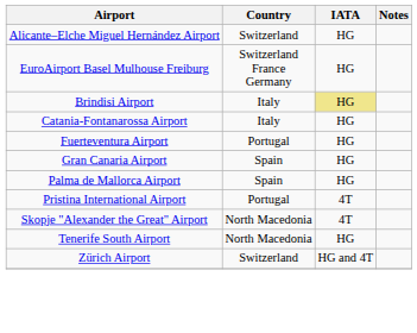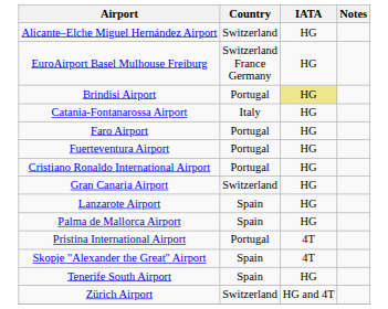 <table class="wikitable" style="margin:0.5em auto; text-align:center">
 <tr>
 <th>Airport</th>
 <th>Country</th>
 <th>IATA</th>
 <th>Notes</th>
 </tr>
 <tr>
 <td><a href='#'>Alicante–Elche Miguel Hernández Airport</a></td>
 <td>Switzerland</td>
 <td>HG</td>
 <td></td>
 </tr>
 <tr>
 <td><a href='#'>EuroAirport Basel Mulhouse Freiburg</a></td>
 <td>Switzerland<br>France<br>Germany</td>
 <td>HG</td>
 <td></td>
 </tr>
 <tr>
 <td><a href='#'>Brindisi Airport</a></td>
-<td>Italy</td>
+<td>Portugal</td>
 <td style="background: khaki;">HG</td>
 <td></td>
 </tr>
 <tr>
 <td><a href='#'>Catania-Fontanarossa Airport</a></td>
 <td>Italy</td>
 <td>HG</td>
 <td></td>
 </tr>
 <tr>
+<td><a href='#'>Faro Airport</a></td>
+<td>Portugal</td>
+<td>HG</td>
+<td></td>
+</tr>
+<tr>
 <td><a href='#'>Fuerteventura Airport</a></td>
 <td>Portugal</td>
 <td>HG</td>
 <td></td>
 </tr>
 <tr>
+<td><a href='#'>Cristiano Ronaldo International Airport</a></td>
+<td>Portugal</td>
+<td>HG</td>
+<td></td>
+</tr>
+<tr>
 <td><a href='#'>Gran Canaria Airport</a></td>
+<td>Switzerland</td>
+<td>HG</td>
+<td></td>
+</tr>
+<tr>
+<td><a href='#'>Lanzarote Airport</a></td>
 <td>Spain</td>
 <td>HG</td>
 <td></td>
 </tr>
 <tr>
 <td><a href='#'>Palma de Mallorca Airport</a></td>
 <td>Spain</td>
 <td>HG</td>
 <td></td>
 </tr>
 <tr>
 <td><a href='#'>Pristina International Airport</a></td>
 <td>Portugal</td>
 <td>4T</td>
 <td></td>
 </tr>
 <tr>
 <td><a href='#'>Skopje "Alexander the Great" Airport</a></td>
-<td>North Macedonia</td>
+<td>Spain</td>
 <td>4T</td>
 <td></td>
 </tr>
 <tr>
 <td><a href='#'>Tenerife South Airport</a></td>
-<td>North Macedonia</td>
+<td>Spain</td>
 <td>HG</td>
 <td></td>
 </tr>
 <tr>
 <td><a href='#'>Zürich Airport</a></td>
 <td>Switzerland</td>
 <td>HG and 4T</td>
 <td></td>
 </tr>
 <tr>
 </tr>
 </table>
